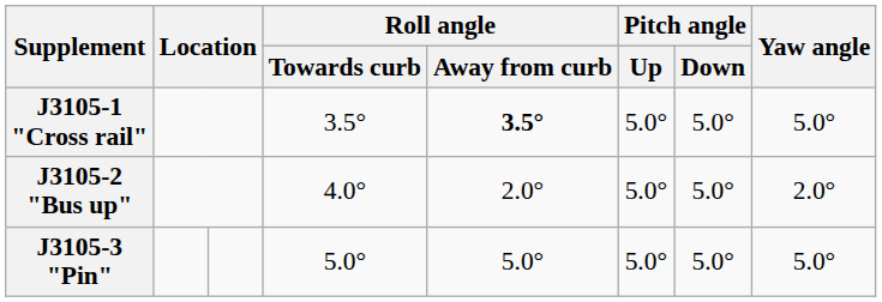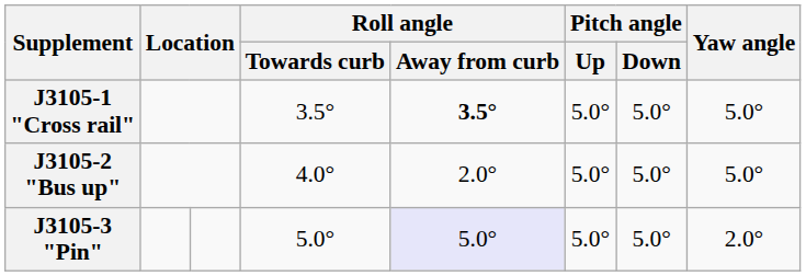 <table class="wikitable" style="text-align:center;font-size:100%;">
 <tr>
 <th rowspan=2>Supplement</th>
 <th rowspan=2 colspan=2>Location</th>
 <th colspan=2>Roll angle</th>
 <th colspan=2>Pitch angle</th>
 <th rowspan=2>Yaw angle</th>
 </tr>
 <tr>
 <th>Towards curb</th>
 <th>Away from curb</th>
 <th>Up</th>
 <th>Down</th>
 </tr>
 <tr>
 <th>J3105-1<br>"Cross rail"</th>
 <td colspan=2></td>
 <td>3.5°</td>
 <td><strong>3.5°</strong></td>
 <td>5.0°</td>
 <td>5.0°</td>
 <td>5.0°</td>
 </tr>
 <tr>
 <th>J3105-2<br>"Bus up"</th>
 <td colspan=2></td>
 <td>4.0°</td>
 <td>2.0°</td>
 <td>5.0°</td>
 <td>5.0°</td>
-<td>2.0°</td>
+<td>5.0°</td>
 </tr>
 <tr>
 <th>J3105-3<br>"Pin"</th>
 <td></td>
 <td></td>
 <td>5.0°</td>
+<td style="background: lavender;">5.0°</td>
 <td>5.0°</td>
 <td>5.0°</td>
-<td>5.0°</td>
-<td>5.0°</td>
+<td>2.0°</td>
 </tr>
 </table>
